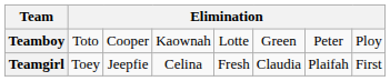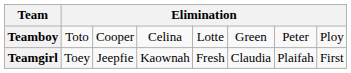 <table class="wikitable" style="font-size:90%; text-align:center">
 <tr>
 <th>Team</th>
 <th colspan="7">Elimination</th>
 </tr>
 <tr>
 <th>Teamboy</th>
 <td>Toto</td>
 <td>Cooper</td>
-<td>Kaownah</td>
+<td>Celina</td>
 <td>Lotte</td>
 <td>Green</td>
 <td>Peter</td>
 <td>Ploy</td>
 </tr>
 <tr>
 <th>Teamgirl</th>
 <td>Toey</td>
 <td>Jeepfie</td>
-<td>Celina</td>
+<td>Kaownah</td>
 <td>Fresh</td>
 <td>Claudia</td>
 <td>Plaifah</td>
 <td>First</td>
 </tr>
 </table>
